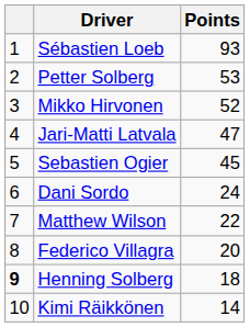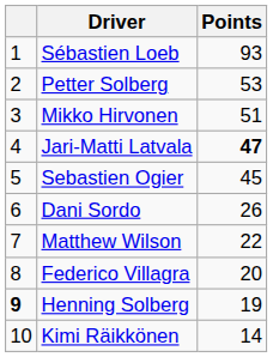 <table class="wikitable" style="font-size: 95%;">
 <tr>
 <th></th>
 <th>Driver</th>
 <th>Points</th>
 </tr>
 <tr>
 <td>1</td>
 <td> <a href='#'>Sébastien Loeb</a></td>
 <td align="right">93</td>
 </tr>
 <tr>
 <td>2</td>
 <td> <a href='#'>Petter Solberg</a></td>
 <td align="right">53</td>
 </tr>
 <tr>
 <td>3</td>
 <td> <a href='#'>Mikko Hirvonen</a></td>
-<td align="right">52</td>
+<td align="right">51</td>
 </tr>
 <tr>
 <td>4</td>
 <td> <a href='#'>Jari-Matti Latvala</a></td>
-<td align="right">47</td>
+<td align="right"><strong>47</strong></td>
 </tr>
 <tr>
 <td>5</td>
 <td> <a href='#'>Sebastien Ogier</a></td>
 <td align="right">45</td>
 </tr>
 <tr>
 <td>6</td>
 <td> <a href='#'>Dani Sordo</a></td>
-<td align="right">24</td>
+<td align="right">26</td>
 </tr>
 <tr>
 <td>7</td>
 <td> <a href='#'>Matthew Wilson</a></td>
 <td align="right">22</td>
 </tr>
 <tr>
 <td>8</td>
 <td> <a href='#'>Federico Villagra</a></td>
 <td align="right">20</td>
 </tr>
 <tr>
 <td><strong>9</strong></td>
 <td> <a href='#'>Henning Solberg</a></td>
-<td align="right">18</td>
+<td align="right">19</td>
 </tr>
 <tr>
 <td>10</td>
 <td> <a href='#'>Kimi Räikkönen</a></td>
 <td align="right">14</td>
 </tr>
 </table>
